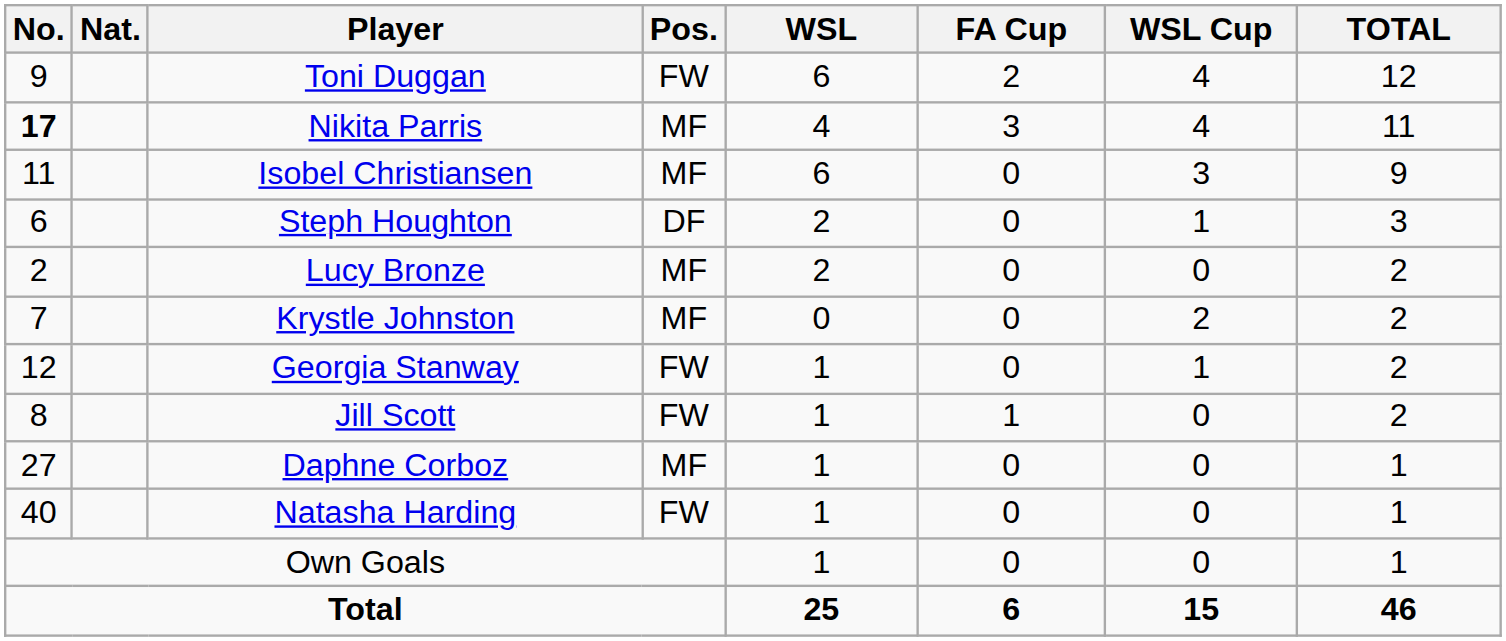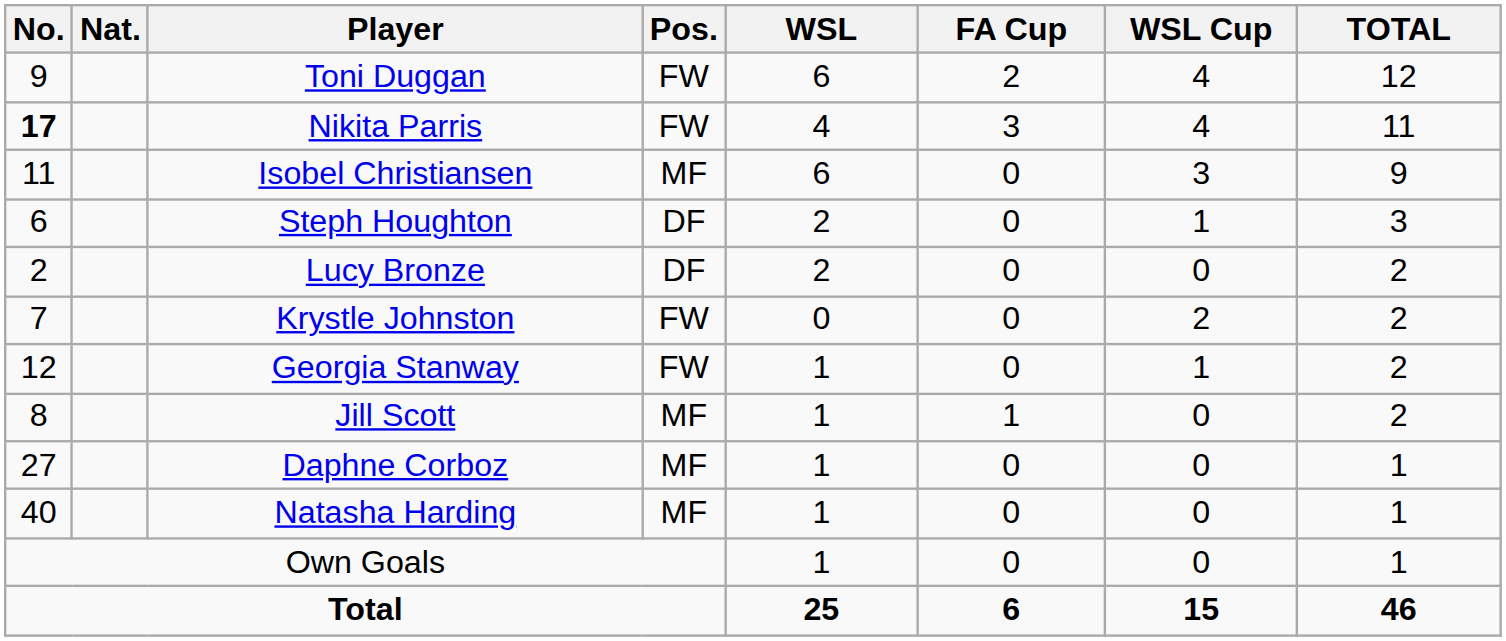 <table class="wikitable sortable alternance"  style="font-size:85%; text-align:center; line-height:14px; width:50%;">
 <tr>
 <th width=10><strong>No.</strong></th>
 <th width=10><strong>Nat.</strong></th>
 <th scope="col" style="width:275px;"><strong>Player</strong></th>
 <th width=10><strong>Pos.</strong></th>
 <th width=100>WSL</th>
 <th width=100>FA Cup</th>
 <th width=100>WSL Cup</th>
 <th width=100>TOTAL</th>
 </tr>
 <tr>
 <td>9</td>
 <td></td>
 <td><a href='#'>Toni Duggan</a></td>
 <td>FW</td>
 <td>6</td>
 <td>2</td>
 <td>4</td>
 <td>12</td>
 </tr>
 <tr>
 <td><strong>17</strong></td>
 <td></td>
 <td><a href='#'>Nikita Parris</a></td>
-<td>MF</td>
+<td>FW</td>
 <td>4</td>
 <td>3</td>
 <td>4</td>
 <td>11</td>
 </tr>
 <tr>
 <td>11</td>
 <td></td>
 <td><a href='#'>Isobel Christiansen</a></td>
 <td>MF</td>
 <td>6</td>
 <td>0</td>
 <td>3</td>
 <td>9</td>
 </tr>
 <tr>
 <td>6</td>
 <td></td>
 <td><a href='#'>Steph Houghton</a></td>
 <td>DF</td>
 <td>2</td>
 <td>0</td>
 <td>1</td>
 <td>3</td>
 </tr>
 <tr>
 <td>2</td>
 <td></td>
 <td><a href='#'>Lucy Bronze</a></td>
-<td>MF</td>
+<td>DF</td>
 <td>2</td>
 <td>0</td>
 <td>0</td>
 <td>2</td>
 </tr>
 <tr>
 <td>7</td>
 <td></td>
 <td><a href='#'>Krystle Johnston</a></td>
-<td>MF</td>
+<td>FW</td>
 <td>0</td>
 <td>0</td>
 <td>2</td>
 <td>2</td>
 </tr>
 <tr>
 <td>12</td>
 <td></td>
 <td><a href='#'>Georgia Stanway</a></td>
 <td>FW</td>
 <td>1</td>
 <td>0</td>
 <td>1</td>
 <td>2</td>
 </tr>
 <tr>
 <td>8</td>
 <td></td>
 <td><a href='#'>Jill Scott</a></td>
-<td>FW</td>
+<td>MF</td>
 <td>1</td>
 <td>1</td>
 <td>0</td>
 <td>2</td>
 </tr>
 <tr>
 <td>27</td>
 <td></td>
 <td><a href='#'>Daphne Corboz</a></td>
 <td>MF</td>
 <td>1</td>
 <td>0</td>
 <td>0</td>
 <td>1</td>
 </tr>
 <tr>
 <td>40</td>
 <td></td>
 <td><a href='#'>Natasha Harding</a></td>
-<td>FW</td>
+<td>MF</td>
 <td>1</td>
 <td>0</td>
 <td>0</td>
 <td>1</td>
 </tr>
 <tr class="sortbottom">
 <td colspan="4">Own Goals</td>
 <td>1</td>
 <td>0</td>
 <td>0</td>
 <td>1</td>
 </tr>
 <tr class="sortbottom">
 <td colspan="4"><strong>Total</strong></td>
 <td><strong>25</strong></td>
 <td><strong>6</strong></td>
 <td><strong>15</strong></td>
 <td><strong>46</strong></td>
 </tr>
 </table>
